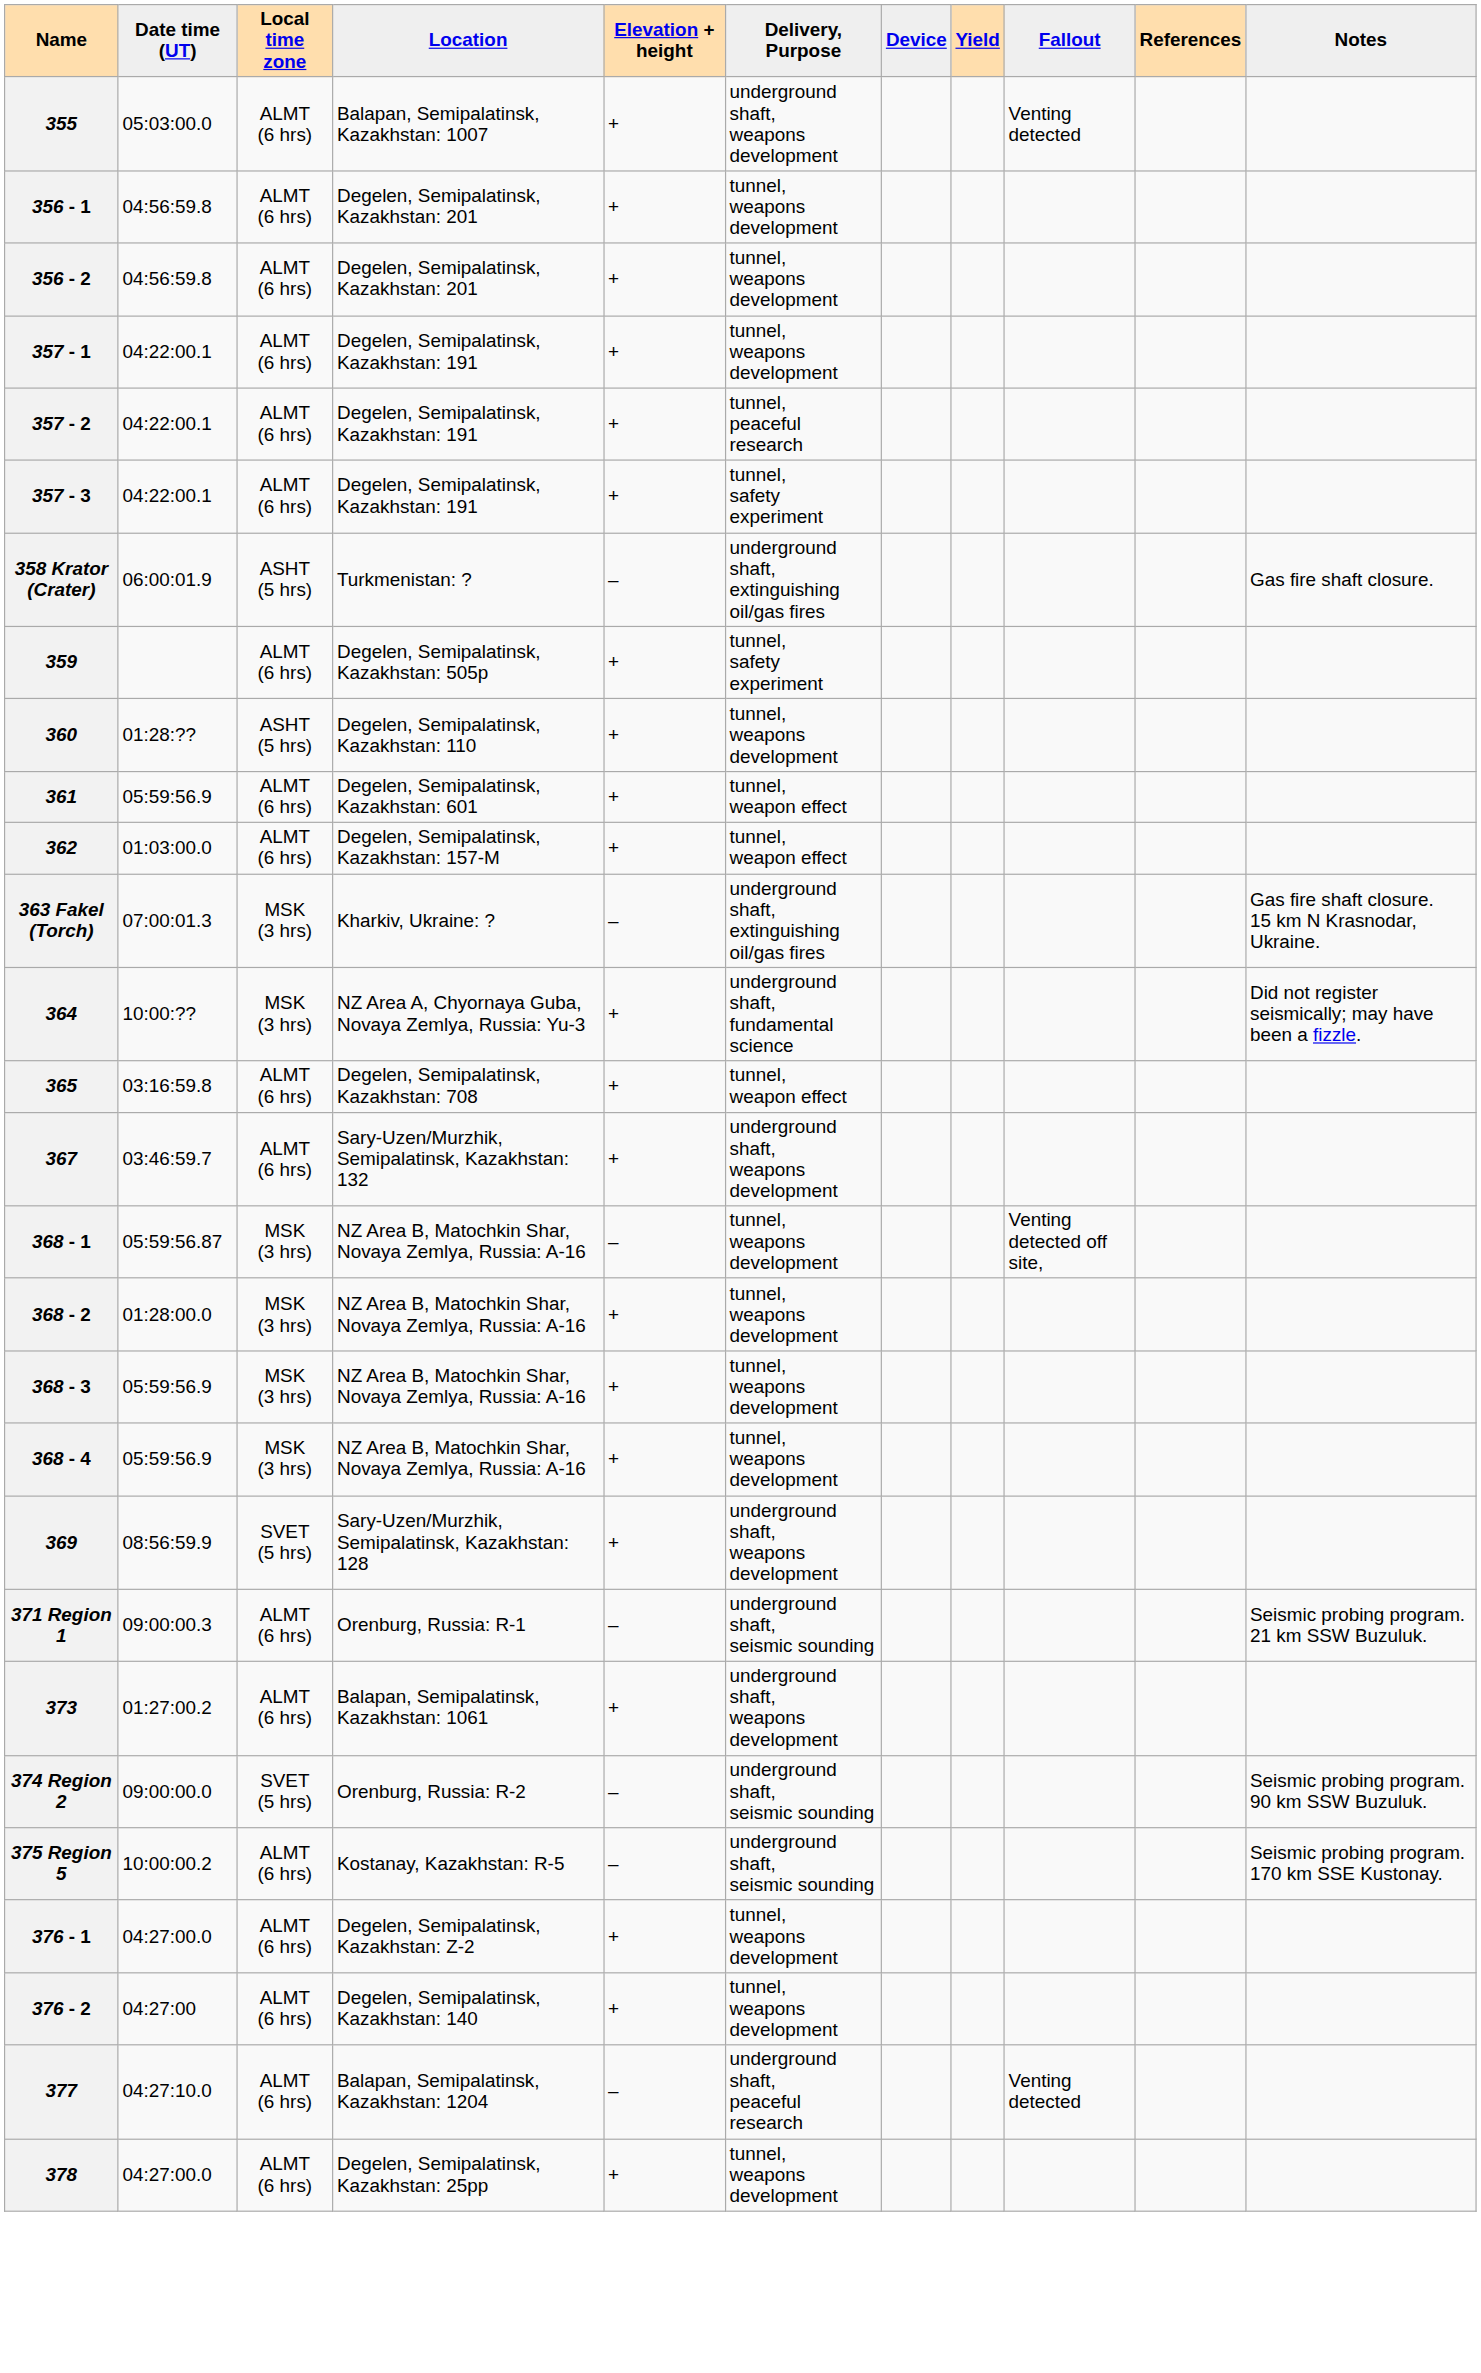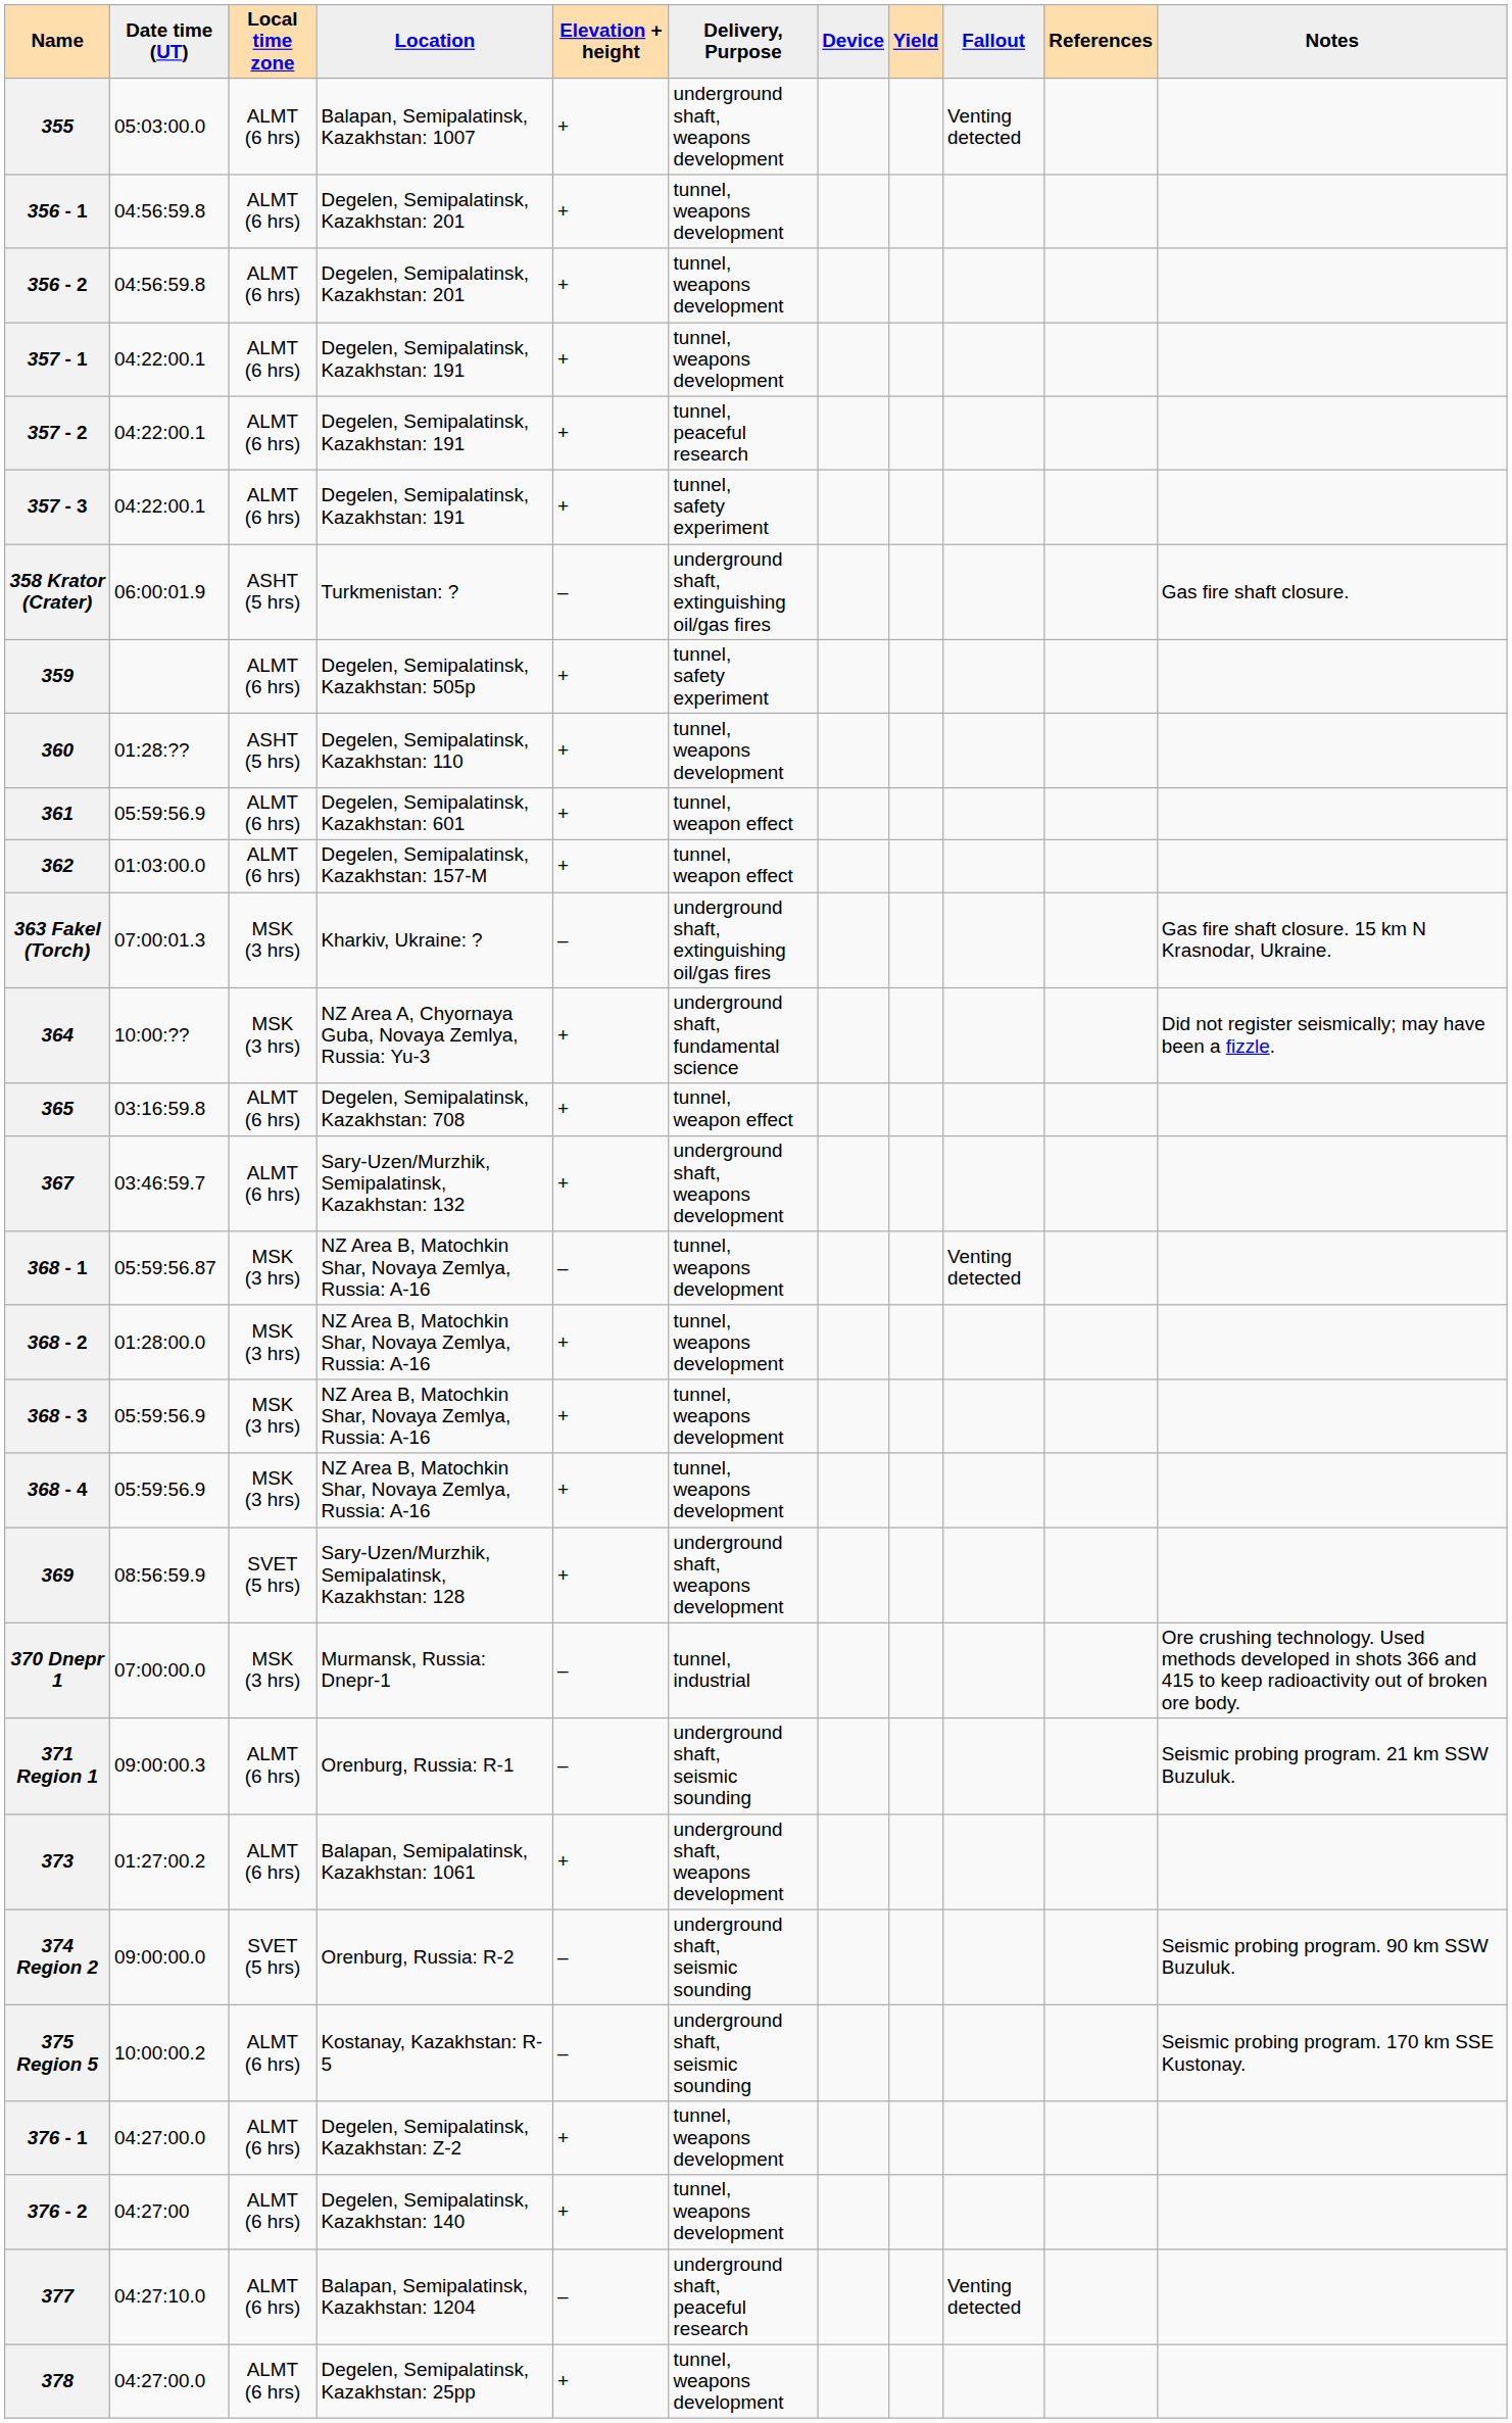 <table class="wikitable sortable">
 <tr>
 <th style="background:#ffdead;">Name </th>
 <th style="background:#efefef;">Date time (<a href='#'>UT</a>)</th>
 <th style="background:#ffdead;">Local <a href='#'>time zone</a></th>
 <th style="background:#efefef;"><a href='#'>Location</a></th>
 <th style="background:#ffdead;"><a href='#'>Elevation</a> + height </th>
 <th style="background:#efefef;">Delivery, <br>Purpose </th>
 <th style="background:#efefef;"><a href='#'>Device</a></th>
 <th style="background:#ffdead;"><a href='#'>Yield</a></th>
 <th style="background:#efefef;" class="unsortable"><a href='#'>Fallout</a></th>
 <th style="background:#ffdead;" class="unsortable">References</th>
 <th style="background:#efefef;" class="unsortable">Notes</th>
 </tr>
 <tr>
 <th><em>355</em></th>
 <td> 05:03:00.0</td>
 <td style="text-align:center;">ALMT (6 hrs)<br></td>
 <td>Balapan, Semipalatinsk, Kazakhstan: 1007 </td>
 <td> +</td>
 <td>underground shaft,<br>weapons development</td>
 <td></td>
 <td style="text-align:center;"></td>
 <td>Venting detected</td>
 <td></td>
 <td></td>
 </tr>
 <tr>
 <th><em>356</em> - 1</th>
 <td> 04:56:59.8</td>
 <td style="text-align:center;">ALMT (6 hrs)<br></td>
 <td>Degelen, Semipalatinsk, Kazakhstan: 201 </td>
 <td> +</td>
 <td>tunnel,<br>weapons development</td>
 <td></td>
 <td style="text-align:center;"></td>
 <td></td>
 <td></td>
 <td></td>
 </tr>
 <tr>
 <th><em>356</em> - 2</th>
 <td> 04:56:59.8</td>
 <td style="text-align:center;">ALMT (6 hrs)<br></td>
 <td>Degelen, Semipalatinsk, Kazakhstan: 201 </td>
 <td> +</td>
 <td>tunnel,<br>weapons development</td>
 <td></td>
 <td style="text-align:center;"></td>
 <td></td>
 <td></td>
 <td></td>
 </tr>
 <tr>
 <th><em>357</em> - 1</th>
 <td> 04:22:00.1</td>
 <td style="text-align:center;">ALMT (6 hrs)<br></td>
 <td>Degelen, Semipalatinsk, Kazakhstan: 191 </td>
 <td> +</td>
 <td>tunnel,<br>weapons development</td>
 <td></td>
 <td style="text-align:center;"></td>
 <td></td>
 <td></td>
 <td></td>
 </tr>
 <tr>
 <th><em>357</em> - 2</th>
 <td> 04:22:00.1</td>
 <td style="text-align:center;">ALMT (6 hrs)<br></td>
 <td>Degelen, Semipalatinsk, Kazakhstan: 191 </td>
 <td> +</td>
 <td>tunnel,<br>peaceful research</td>
 <td></td>
 <td style="text-align:center;"></td>
 <td></td>
 <td></td>
 <td></td>
 </tr>
 <tr>
 <th><em>357</em> - 3</th>
 <td> 04:22:00.1</td>
 <td style="text-align:center;">ALMT (6 hrs)<br></td>
 <td>Degelen, Semipalatinsk, Kazakhstan: 191 </td>
 <td> +</td>
 <td>tunnel,<br>safety experiment</td>
 <td></td>
 <td style="text-align:center;"></td>
 <td></td>
 <td></td>
 <td></td>
 </tr>
 <tr>
 <th><em>358 Krator (Crater)</em></th>
 <td> 06:00:01.9</td>
 <td style="text-align:center;">ASHT (5 hrs)<br></td>
 <td>Turkmenistan: ? </td>
 <td> – </td>
 <td>underground shaft,<br>extinguishing oil/gas fires</td>
 <td></td>
 <td style="text-align:center;"></td>
 <td></td>
 <td></td>
 <td>Gas fire shaft closure.</td>
 </tr>
 <tr>
 <th><em>359</em></th>
 <td></td>
 <td style="text-align:center;">ALMT (6 hrs)<br></td>
 <td>Degelen, Semipalatinsk, Kazakhstan: 505p </td>
 <td> +</td>
 <td>tunnel,<br>safety experiment</td>
 <td></td>
 <td style="text-align:center;"></td>
 <td></td>
 <td></td>
 <td></td>
 </tr>
 <tr>
 <th><em>360</em></th>
 <td> 01:28:??</td>
 <td style="text-align:center;">ASHT (5 hrs)<br></td>
 <td>Degelen, Semipalatinsk, Kazakhstan: 110 </td>
 <td> +</td>
 <td>tunnel,<br>weapons development</td>
 <td></td>
 <td style="text-align:center;"></td>
 <td></td>
 <td></td>
 <td></td>
 </tr>
 <tr>
 <th><em>361</em></th>
 <td> 05:59:56.9</td>
 <td style="text-align:center;">ALMT (6 hrs)<br></td>
 <td>Degelen, Semipalatinsk, Kazakhstan: 601 </td>
 <td> +</td>
 <td>tunnel,<br>weapon effect</td>
 <td></td>
 <td style="text-align:center;"></td>
 <td></td>
 <td></td>
 <td></td>
 </tr>
 <tr>
 <th><em>362</em></th>
 <td> 01:03:00.0</td>
 <td style="text-align:center;">ALMT (6 hrs)<br></td>
 <td>Degelen, Semipalatinsk, Kazakhstan: 157-M </td>
 <td> +</td>
 <td>tunnel,<br>weapon effect</td>
 <td></td>
 <td style="text-align:center;"></td>
 <td></td>
 <td></td>
 <td></td>
 </tr>
 <tr>
 <th><em>363 Fakel (Torch)</em></th>
 <td> 07:00:01.3</td>
 <td style="text-align:center;">MSK (3 hrs)<br></td>
 <td>Kharkiv, Ukraine: ? </td>
 <td> – </td>
 <td>underground shaft,<br>extinguishing oil/gas fires</td>
 <td></td>
 <td style="text-align:center;"></td>
 <td></td>
 <td></td>
 <td>Gas fire shaft closure. 15 km N Krasnodar, Ukraine.</td>
 </tr>
 <tr>
 <th><em>364</em></th>
 <td> 10:00:??</td>
 <td style="text-align:center;">MSK (3 hrs)<br></td>
 <td>NZ Area A, Chyornaya Guba, Novaya Zemlya, Russia: Yu-3 </td>
 <td> +</td>
 <td>underground shaft,<br>fundamental science</td>
 <td></td>
 <td style="text-align:center;"></td>
 <td></td>
 <td></td>
 <td>Did not register seismically; may have been a <a href='#'>fizzle</a>.</td>
 </tr>
 <tr>
 <th><em>365</em></th>
 <td> 03:16:59.8</td>
 <td style="text-align:center;">ALMT (6 hrs)<br></td>
 <td>Degelen, Semipalatinsk, Kazakhstan: 708 </td>
 <td> +</td>
 <td>tunnel,<br>weapon effect</td>
 <td></td>
 <td style="text-align:center;"></td>
 <td></td>
 <td></td>
 <td></td>
 </tr>
 <tr>
 <th><em>367</em></th>
 <td> 03:46:59.7</td>
 <td style="text-align:center;">ALMT (6 hrs)<br></td>
 <td>Sary-Uzen/Murzhik, Semipalatinsk, Kazakhstan: 132 </td>
 <td> +</td>
 <td>underground shaft,<br>weapons development</td>
 <td></td>
 <td style="text-align:center;"></td>
 <td></td>
 <td></td>
 <td></td>
 </tr>
 <tr>
 <th><em>368</em> - 1</th>
 <td> 05:59:56.87</td>
 <td style="text-align:center;">MSK (3 hrs)<br></td>
 <td>NZ Area B, Matochkin Shar, Novaya Zemlya, Russia: A-16 </td>
 <td> – </td>
 <td>tunnel,<br>weapons development</td>
 <td></td>
 <td style="text-align:center;"></td>
-<td>Venting detected off site, </td>
+<td>Venting detected</td>
 <td></td>
 <td></td>
 </tr>
 <tr>
 <th><em>368</em> - 2</th>
 <td> 01:28:00.0</td>
 <td style="text-align:center;">MSK (3 hrs)<br></td>
 <td>NZ Area B, Matochkin Shar, Novaya Zemlya, Russia: A-16 </td>
 <td> +</td>
 <td>tunnel,<br>weapons development</td>
 <td></td>
 <td style="text-align:center;"></td>
 <td></td>
 <td></td>
 <td></td>
 </tr>
 <tr>
 <th><em>368</em> - 3</th>
 <td> 05:59:56.9</td>
 <td style="text-align:center;">MSK (3 hrs)<br></td>
 <td>NZ Area B, Matochkin Shar, Novaya Zemlya, Russia: A-16 </td>
 <td> +</td>
 <td>tunnel,<br>weapons development</td>
 <td></td>
 <td style="text-align:center;"></td>
 <td></td>
 <td></td>
 <td></td>
 </tr>
 <tr>
 <th><em>368</em> - 4</th>
 <td> 05:59:56.9</td>
 <td style="text-align:center;">MSK (3 hrs)<br></td>
 <td>NZ Area B, Matochkin Shar, Novaya Zemlya, Russia: A-16 </td>
 <td> +</td>
 <td>tunnel,<br>weapons development</td>
 <td></td>
 <td style="text-align:center;"></td>
 <td></td>
 <td></td>
 <td></td>
 </tr>
 <tr>
 <th><em>369</em></th>
 <td> 08:56:59.9</td>
 <td style="text-align:center;">SVET (5 hrs)<br></td>
 <td>Sary-Uzen/Murzhik, Semipalatinsk, Kazakhstan: 128 </td>
 <td> +</td>
 <td>underground shaft,<br>weapons development</td>
 <td></td>
 <td style="text-align:center;"></td>
 <td></td>
 <td></td>
 <td></td>
+</tr>
+<tr>
+<th><em>370 Dnepr 1</em></th>
+<td> 07:00:00.0</td>
+<td style="text-align:center;">MSK (3 hrs)<br></td>
+<td>Murmansk, Russia: Dnepr-1 </td>
+<td> – </td>
+<td>tunnel,<br>industrial</td>
+<td></td>
+<td style="text-align:center;"></td>
+<td></td>
+<td></td>
+<td>Ore crushing technology.  Used methods developed in shots 366 and 415 to keep radioactivity out of broken ore body.</td>
 </tr>
 <tr>
 <th><em>371 Region 1</em></th>
 <td> 09:00:00.3</td>
 <td style="text-align:center;">ALMT (6 hrs)<br></td>
 <td>Orenburg, Russia: R-1 </td>
 <td> – </td>
 <td>underground shaft,<br>seismic sounding</td>
 <td></td>
 <td style="text-align:center;"></td>
 <td></td>
 <td></td>
 <td>Seismic probing program. 21 km SSW Buzuluk.</td>
 </tr>
 <tr>
 <th><em>373</em></th>
 <td> 01:27:00.2</td>
 <td style="text-align:center;">ALMT (6 hrs)<br></td>
 <td>Balapan, Semipalatinsk, Kazakhstan: 1061 </td>
 <td> +</td>
 <td>underground shaft,<br>weapons development</td>
 <td></td>
 <td style="text-align:center;"></td>
 <td></td>
 <td></td>
 <td></td>
 </tr>
 <tr>
 <th><em>374 Region 2</em></th>
 <td> 09:00:00.0</td>
 <td style="text-align:center;">SVET (5 hrs)<br></td>
 <td>Orenburg, Russia: R-2 </td>
 <td> – </td>
 <td>underground shaft,<br>seismic sounding</td>
 <td></td>
 <td style="text-align:center;"></td>
 <td></td>
 <td></td>
 <td>Seismic probing program. 90 km SSW Buzuluk.</td>
 </tr>
 <tr>
 <th><em>375 Region 5</em></th>
 <td> 10:00:00.2</td>
 <td style="text-align:center;">ALMT (6 hrs)<br></td>
 <td>Kostanay, Kazakhstan: R-5 </td>
 <td> – </td>
 <td>underground shaft,<br>seismic sounding</td>
 <td></td>
 <td style="text-align:center;"></td>
 <td></td>
 <td></td>
 <td>Seismic probing program. 170 km SSE Kustonay.</td>
 </tr>
 <tr>
 <th><em>376</em> - 1</th>
 <td> 04:27:00.0</td>
 <td style="text-align:center;">ALMT (6 hrs)<br></td>
 <td>Degelen, Semipalatinsk, Kazakhstan: Z-2 </td>
 <td> +</td>
 <td>tunnel,<br>weapons development</td>
 <td></td>
 <td style="text-align:center;"></td>
 <td></td>
 <td></td>
 <td></td>
 </tr>
 <tr>
 <th><em>376</em> - 2</th>
 <td> 04:27:00</td>
 <td style="text-align:center;">ALMT (6 hrs)<br></td>
 <td>Degelen, Semipalatinsk, Kazakhstan: 140 </td>
 <td> +</td>
 <td>tunnel,<br>weapons development</td>
 <td></td>
 <td style="text-align:center;"></td>
 <td></td>
 <td></td>
 <td></td>
 </tr>
 <tr>
 <th><em>377</em></th>
 <td> 04:27:10.0</td>
 <td style="text-align:center;">ALMT (6 hrs)<br></td>
 <td>Balapan, Semipalatinsk, Kazakhstan: 1204 </td>
 <td> – </td>
 <td>underground shaft,<br>peaceful research</td>
 <td></td>
 <td style="text-align:center;"></td>
 <td>Venting detected</td>
 <td></td>
 <td></td>
 </tr>
 <tr>
 <th><em>378</em></th>
 <td> 04:27:00.0</td>
 <td style="text-align:center;">ALMT (6 hrs)<br></td>
 <td>Degelen, Semipalatinsk, Kazakhstan: 25pp </td>
 <td> +</td>
 <td>tunnel,<br>weapons development</td>
 <td></td>
 <td style="text-align:center;"></td>
 <td></td>
 <td></td>
 <td></td>
 </tr>
 </table>
